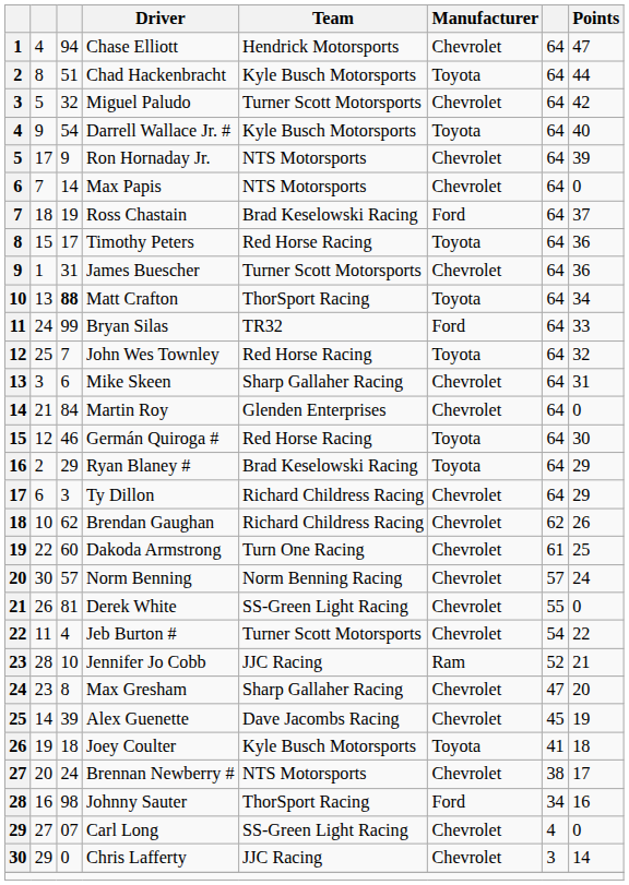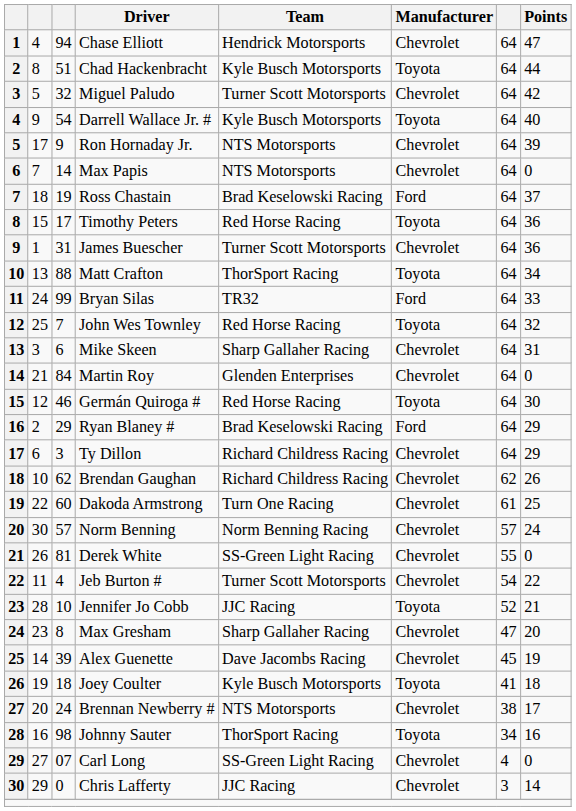 <table class="wikitable sortable" border="1">
 <tr>
 <th scope="col"></th>
 <th scope="col"></th>
 <th scope="col"></th>
 <th scope="col">Driver</th>
 <th scope="col">Team</th>
 <th scope="col">Manufacturer</th>
 <th scope="col"></th>
 <th scope="col">Points</th>
 </tr>
 <tr>
 <th scope="row">1</th>
 <td>4</td>
 <td>94</td>
 <td>Chase Elliott</td>
 <td>Hendrick Motorsports</td>
 <td>Chevrolet</td>
 <td>64</td>
 <td>47</td>
 </tr>
 <tr>
 <th scope="row">2</th>
 <td>8</td>
 <td>51</td>
 <td>Chad Hackenbracht</td>
 <td>Kyle Busch Motorsports</td>
 <td>Toyota</td>
 <td>64</td>
 <td>44</td>
 </tr>
 <tr>
 <th scope="row">3</th>
 <td>5</td>
 <td>32</td>
 <td>Miguel Paludo</td>
 <td>Turner Scott Motorsports</td>
 <td>Chevrolet</td>
 <td>64</td>
 <td>42</td>
 </tr>
 <tr>
 <th scope="row">4</th>
 <td>9</td>
 <td>54</td>
 <td>Darrell Wallace Jr. #</td>
 <td>Kyle Busch Motorsports</td>
 <td>Toyota</td>
 <td>64</td>
 <td>40</td>
 </tr>
 <tr>
 <th scope="row">5</th>
 <td>17</td>
 <td>9</td>
 <td>Ron Hornaday Jr.</td>
 <td>NTS Motorsports</td>
 <td>Chevrolet</td>
 <td>64</td>
 <td>39</td>
 </tr>
 <tr>
 <th scope="row">6</th>
 <td>7</td>
 <td>14</td>
 <td>Max Papis</td>
 <td>NTS Motorsports</td>
 <td>Chevrolet</td>
 <td>64</td>
 <td>0</td>
 </tr>
 <tr>
 <th scope="row">7</th>
 <td>18</td>
 <td>19</td>
 <td>Ross Chastain</td>
 <td>Brad Keselowski Racing</td>
 <td>Ford</td>
 <td>64</td>
 <td>37</td>
 </tr>
 <tr>
 <th scope="row">8</th>
 <td>15</td>
 <td>17</td>
 <td>Timothy Peters</td>
 <td>Red Horse Racing</td>
 <td>Toyota</td>
 <td>64</td>
 <td>36</td>
 </tr>
 <tr>
 <th scope="row">9</th>
 <td>1</td>
 <td>31</td>
 <td>James Buescher</td>
 <td>Turner Scott Motorsports</td>
 <td>Chevrolet</td>
 <td>64</td>
 <td>36</td>
 </tr>
 <tr>
 <th scope="row">10</th>
 <td>13</td>
-<td><strong>88</strong></td>
+<td>88</td>
 <td>Matt Crafton</td>
 <td>ThorSport Racing</td>
 <td>Toyota</td>
 <td>64</td>
 <td>34</td>
 </tr>
 <tr>
 <th scope="row">11</th>
 <td>24</td>
 <td>99</td>
 <td>Bryan Silas</td>
 <td>TR32</td>
 <td>Ford</td>
 <td>64</td>
 <td>33</td>
 </tr>
 <tr>
 <th scope="row">12</th>
 <td>25</td>
 <td>7</td>
 <td>John Wes Townley</td>
 <td>Red Horse Racing</td>
 <td>Toyota</td>
 <td>64</td>
 <td>32</td>
 </tr>
 <tr>
 <th scope="row">13</th>
 <td>3</td>
 <td>6</td>
 <td>Mike Skeen</td>
 <td>Sharp Gallaher Racing</td>
 <td>Chevrolet</td>
 <td>64</td>
 <td>31</td>
 </tr>
 <tr>
 <th scope="row">14</th>
 <td>21</td>
 <td>84</td>
 <td>Martin Roy</td>
 <td>Glenden Enterprises</td>
 <td>Chevrolet</td>
 <td>64</td>
 <td>0</td>
 </tr>
 <tr>
 <th scope="row">15</th>
 <td>12</td>
 <td>46</td>
 <td>Germán Quiroga #</td>
 <td>Red Horse Racing</td>
 <td>Toyota</td>
 <td>64</td>
 <td>30</td>
 </tr>
 <tr>
 <th scope="row">16</th>
 <td>2</td>
 <td>29</td>
 <td>Ryan Blaney #</td>
 <td>Brad Keselowski Racing</td>
-<td>Toyota</td>
+<td>Ford</td>
 <td>64</td>
 <td>29</td>
 </tr>
 <tr>
 <th scope="row">17</th>
 <td>6</td>
 <td>3</td>
 <td>Ty Dillon</td>
 <td>Richard Childress Racing</td>
 <td>Chevrolet</td>
 <td>64</td>
 <td>29</td>
 </tr>
 <tr>
 <th scope="row">18</th>
 <td>10</td>
 <td>62</td>
 <td>Brendan Gaughan</td>
 <td>Richard Childress Racing</td>
 <td>Chevrolet</td>
 <td>62</td>
 <td>26</td>
 </tr>
 <tr>
 <th scope="row">19</th>
 <td>22</td>
 <td>60</td>
 <td>Dakoda Armstrong</td>
 <td>Turn One Racing</td>
 <td>Chevrolet</td>
 <td>61</td>
 <td>25</td>
 </tr>
 <tr>
 <th scope="row">20</th>
 <td>30</td>
 <td>57</td>
 <td>Norm Benning</td>
 <td>Norm Benning Racing</td>
 <td>Chevrolet</td>
 <td>57</td>
 <td>24</td>
 </tr>
 <tr>
 <th scope="row">21</th>
 <td>26</td>
 <td>81</td>
 <td>Derek White</td>
 <td>SS-Green Light Racing</td>
 <td>Chevrolet</td>
 <td>55</td>
 <td>0</td>
 </tr>
 <tr>
 <th scope="row">22</th>
 <td>11</td>
 <td>4</td>
 <td>Jeb Burton #</td>
 <td>Turner Scott Motorsports</td>
 <td>Chevrolet</td>
 <td>54</td>
 <td>22</td>
 </tr>
 <tr>
 <th scope="row">23</th>
 <td>28</td>
 <td>10</td>
 <td>Jennifer Jo Cobb</td>
 <td>JJC Racing</td>
-<td>Ram</td>
+<td>Toyota</td>
 <td>52</td>
 <td>21</td>
 </tr>
 <tr>
 <th scope="row">24</th>
 <td>23</td>
 <td>8</td>
 <td>Max Gresham</td>
 <td>Sharp Gallaher Racing</td>
 <td>Chevrolet</td>
 <td>47</td>
 <td>20</td>
 </tr>
 <tr>
 <th scope="row">25</th>
 <td>14</td>
 <td>39</td>
 <td>Alex Guenette</td>
 <td>Dave Jacombs Racing</td>
 <td>Chevrolet</td>
 <td>45</td>
 <td>19</td>
 </tr>
 <tr>
 <th scope="row">26</th>
 <td>19</td>
 <td>18</td>
 <td>Joey Coulter</td>
 <td>Kyle Busch Motorsports</td>
 <td>Toyota</td>
 <td>41</td>
 <td>18</td>
 </tr>
 <tr>
 <th scope="row">27</th>
 <td>20</td>
 <td>24</td>
 <td>Brennan Newberry #</td>
 <td>NTS Motorsports</td>
 <td>Chevrolet</td>
 <td>38</td>
 <td>17</td>
 </tr>
 <tr>
 <th scope="row">28</th>
 <td>16</td>
 <td>98</td>
 <td>Johnny Sauter</td>
 <td>ThorSport Racing</td>
-<td>Ford</td>
+<td>Toyota</td>
 <td>34</td>
 <td>16</td>
 </tr>
 <tr>
 <th scope="row">29</th>
 <td>27</td>
 <td>07</td>
 <td>Carl Long</td>
 <td>SS-Green Light Racing</td>
 <td>Chevrolet</td>
 <td>4</td>
 <td>0</td>
 </tr>
 <tr>
 <th scope="row">30</th>
 <td>29</td>
 <td>0</td>
 <td>Chris Lafferty</td>
 <td>JJC Racing</td>
 <td>Chevrolet</td>
 <td>3</td>
 <td>14</td>
 </tr>
 <tr>
 </tr>
 <tr class="sortbottom">
 <td colspan="9"></td>
 </tr>
 </table>
